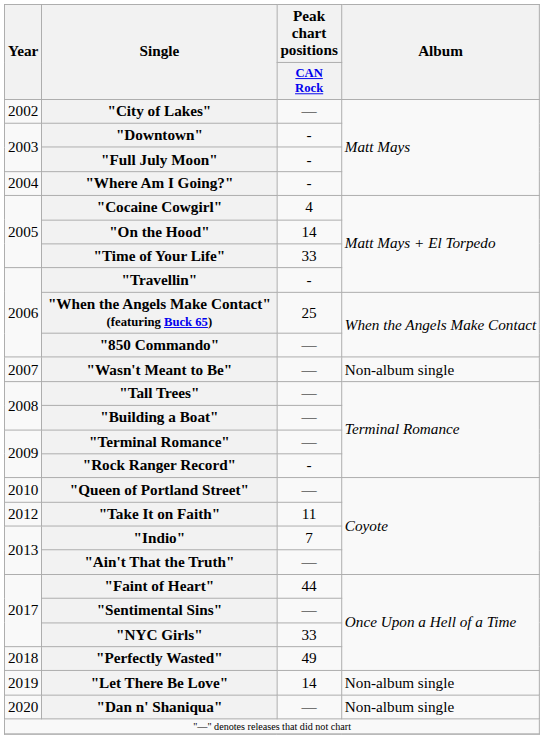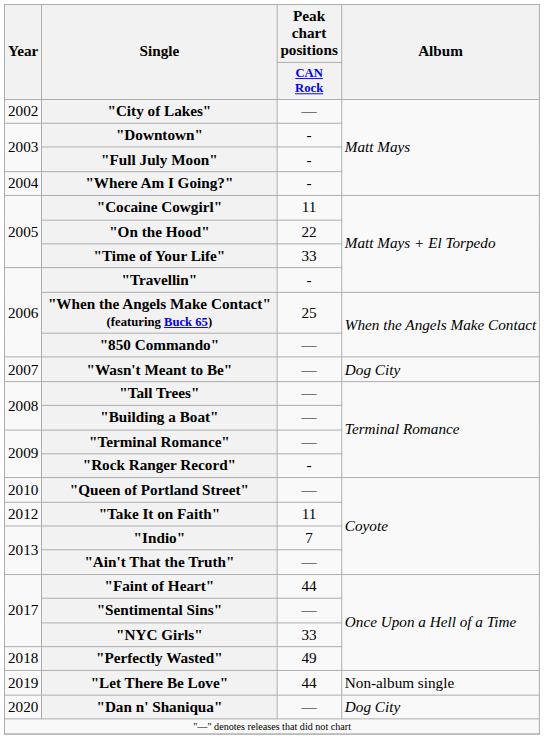 <table class="wikitable plainrowheaders" style="text-align:center;">
 <tr>
 <th rowspan="2">Year</th>
 <th rowspan="2" style="width:15em;">Single</th>
 <th colspan="1">Peak chart<br>positions</th>
 <th rowspan="2">Album</th>
 </tr>
 <tr style="font-size:smaller;">
 <th width="45"><a href='#'>CAN<br>Rock</a><br></th>
 </tr>
 <tr>
 <td>2002</td>
 <th scope="row">"City of Lakes"</th>
 <td>—</td>
 <td align="left" rowspan="4"><em>Matt Mays</em></td>
 </tr>
 <tr>
 <td rowspan="2">2003</td>
 <th scope="row">"Downtown"</th>
 <td>-</td>
 </tr>
 <tr>
 <th scope="row">"Full July Moon"</th>
 <td>-</td>
 </tr>
 <tr>
 <td>2004</td>
 <th scope="row">"Where Am I Going?"</th>
 <td>-</td>
 </tr>
 <tr>
 <td rowspan="3">2005</td>
 <th scope="row">"Cocaine Cowgirl"</th>
-<td>4</td>
+<td>11</td>
 <td align="left" rowspan="4"><em>Matt Mays + El Torpedo</em></td>
 </tr>
 <tr>
 <th scope="row">"On the Hood"</th>
-<td>14</td>
+<td>22</td>
 </tr>
 <tr>
 <th scope="row">"Time of Your Life"</th>
 <td>33</td>
 </tr>
 <tr>
 <td rowspan="3">2006</td>
 <th scope="row">"Travellin"</th>
 <td>-</td>
 </tr>
 <tr>
 <th scope="row">"When the Angels Make Contact" <small>(featuring <a href='#'>Buck 65</a>)</small></th>
 <td>25</td>
 <td align="left" rowspan="2"><em>When the Angels Make Contact</em></td>
 </tr>
 <tr>
 <th scope="row">"850 Commando"</th>
 <td>—</td>
 </tr>
 <tr>
 <td>2007</td>
 <th scope="row">"Wasn't Meant to Be"</th>
 <td>—</td>
-<td align="left">Non-album single</td>
+<td align="left" rowspan="1"><em>Dog City</em></td>
 </tr>
 <tr>
 <td rowspan="2">2008</td>
 <th scope="row">"Tall Trees"</th>
 <td>—</td>
 <td align="left" rowspan="4"><em>Terminal Romance</em></td>
 </tr>
 <tr>
 <th scope="row">"Building a Boat"</th>
 <td>—</td>
 </tr>
 <tr>
 <td rowspan="2">2009</td>
 <th scope="row">"Terminal Romance"</th>
 <td>—</td>
 </tr>
 <tr>
 <th scope="row">"Rock Ranger Record"</th>
 <td>-</td>
 </tr>
 <tr>
 <td>2010</td>
 <th scope="row">"Queen of Portland Street"</th>
 <td>—</td>
 <td align="left" rowspan="4"><em>Coyote</em></td>
 </tr>
 <tr>
 <td>2012</td>
 <th scope="row">"Take It on Faith"</th>
 <td>11</td>
 </tr>
 <tr>
 <td rowspan="2">2013</td>
 <th scope="row">"Indio"</th>
 <td>7</td>
 </tr>
 <tr>
 <th scope="row">"Ain't That the Truth"</th>
 <td>—</td>
 </tr>
 <tr>
 <td rowspan="3">2017</td>
 <th scope="row">"Faint of Heart"</th>
 <td>44</td>
 <td align="left" rowspan="4"><em>Once Upon a Hell of a Time</em></td>
 </tr>
 <tr>
 <th scope="row">"Sentimental Sins"</th>
 <td>—</td>
 </tr>
 <tr>
 <th scope="row">"NYC Girls"</th>
 <td>33</td>
 </tr>
 <tr>
 <td>2018</td>
 <th scope="row">"Perfectly Wasted"</th>
 <td>49</td>
 </tr>
 <tr>
 <td rowspan="1">2019</td>
 <th scope="row">"Let There Be Love"</th>
-<td>14</td>
+<td>44</td>
 <td align="left" rowspan="1">Non-album single</td>
 </tr>
 <tr>
 <td rowspan="1">2020</td>
 <th scope="row">"Dan n' Shaniqua"</th>
 <td>—</td>
-<td align="left" rowspan="1">Non-album single</td>
+<td align="left" rowspan="1"><em>Dog City</em></td>
 </tr>
 <tr>
 <td colspan="5" style="font-size:8pt">"—" denotes releases that did not chart</td>
 </tr>
 <tr>
 </tr>
 </table>
